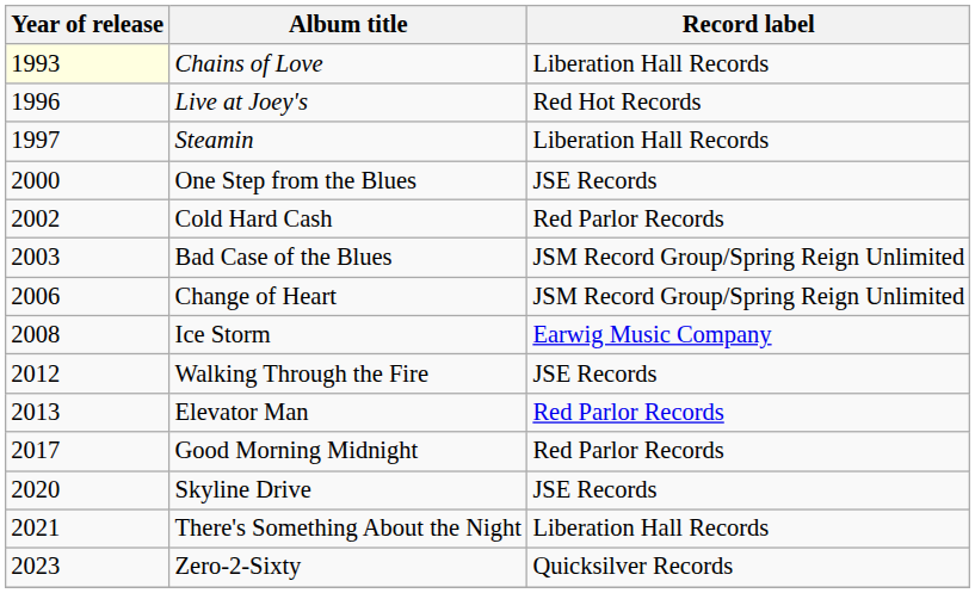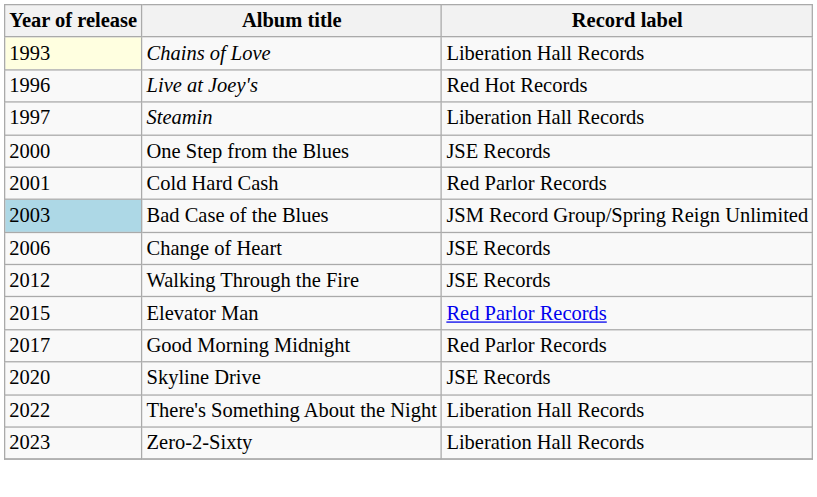 <table class="wikitable sortable">
 <tr>
 <th>Year of release</th>
 <th>Album title</th>
 <th>Record label</th>
 </tr>
 <tr>
 <td style="background: lightyellow;">1993</td>
 <td><em>Chains of Love</em></td>
 <td>Liberation Hall Records</td>
 </tr>
 <tr>
 <td>1996</td>
 <td><em>Live at Joey's</em></td>
 <td>Red Hot Records</td>
 </tr>
 <tr>
 <td>1997</td>
 <td><em>Steamin<strong></td>
 <td>Liberation Hall Records</td>
 </tr>
 <tr>
 <td>2000</td>
 <td></em>One Step from the Blues<em></td>
 <td>JSE Records</td>
 </tr>
 <tr>
-<td>2002</td>
+<td>2001</td>
 <td></em>Cold Hard Cash<em></td>
 <td>Red Parlor Records</td>
 </tr>
 <tr>
-<td>2003</td>
+<td style="background: lightblue;">2003</td>
 <td></em>Bad Case of the Blues<em></td>
 <td>JSM Record Group/Spring Reign Unlimited</td>
 </tr>
 <tr>
 <td>2006</td>
 <td></em>Change of Heart<em></td>
-<td>JSM Record Group/Spring Reign Unlimited</td>
-</tr>
-<tr>
-<td>2008</td>
-<td></em>Ice Storm<em></td>
-<td><a href='#'>Earwig Music Company</a></td>
+<td>JSE Records</td>
 </tr>
 <tr>
 <td>2012</td>
 <td></em>Walking Through the Fire<em></td>
 <td>JSE Records</td>
 </tr>
 <tr>
-<td>2013</td>
+<td>2015</td>
 <td></em>Elevator Man<em></td>
 <td><a href='#'>Red Parlor Records</a></td>
 </tr>
 <tr>
 <td>2017</td>
 <td></em>Good Morning Midnight<em></td>
 <td>Red Parlor Records</td>
 </tr>
 <tr>
 <td>2020</td>
 <td></em>Skyline Drive<em></td>
 <td>JSE Records</td>
 </tr>
 <tr>
-<td>2021</td>
+<td>2022</td>
 <td></em>There's Something About the Night<em></td>
 <td>Liberation Hall Records</td>
 </tr>
 <tr>
 <td>2023</td>
 <td></em>Zero-2-Sixty<em></td>
-<td>Quicksilver Records</td>
+<td>Liberation Hall Records</td>
 </tr>
 <tr>
 </tr>
 </table>
